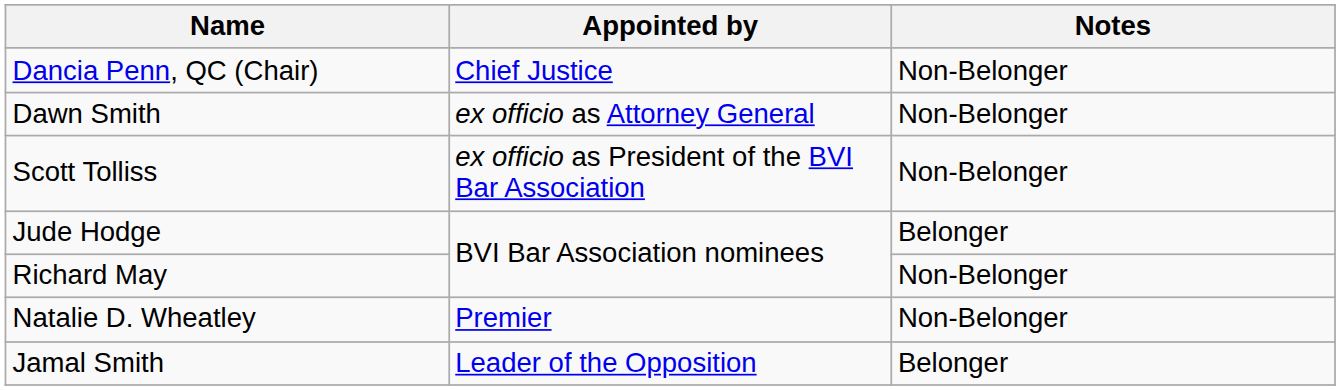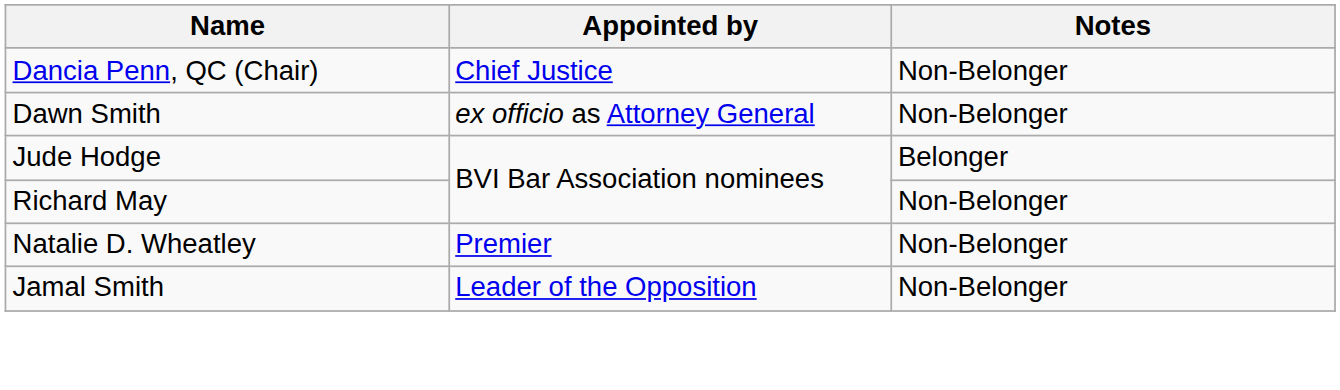 <table class="wikitable" style="margin: 1em auto 1em auto">
 <tr>
 <th align="center" width="250">Name</th>
 <th align="center" width="250">Appointed by</th>
 <th align="center" width="250">Notes</th>
 </tr>
 <tr>
 <td><a href='#'>Dancia Penn</a>, QC (Chair)</td>
 <td><a href='#'>Chief Justice</a></td>
 <td>Non-Belonger</td>
 </tr>
 <tr>
 <td>Dawn Smith</td>
 <td><em>ex officio</em> as <a href='#'>Attorney General</a></td>
-<td>Non-Belonger</td>
-</tr>
-<tr>
-<td>Scott Tolliss</td>
-<td><em>ex officio</em> as President of the <a href='#'>BVI Bar Association</a></td>
 <td>Non-Belonger</td>
 </tr>
 <tr>
 <td>Jude Hodge</td>
 <td rowspan=2>BVI Bar Association nominees</td>
 <td>Belonger</td>
 </tr>
 <tr>
 <td>Richard May</td>
 <td>Non-Belonger</td>
 </tr>
 <tr>
 <td>Natalie D. Wheatley</td>
 <td><a href='#'>Premier</a></td>
 <td>Non-Belonger</td>
 </tr>
 <tr>
 <td>Jamal Smith</td>
 <td><a href='#'>Leader of the Opposition</a></td>
-<td>Belonger</td>
+<td>Non-Belonger</td>
 </tr>
 </table>
